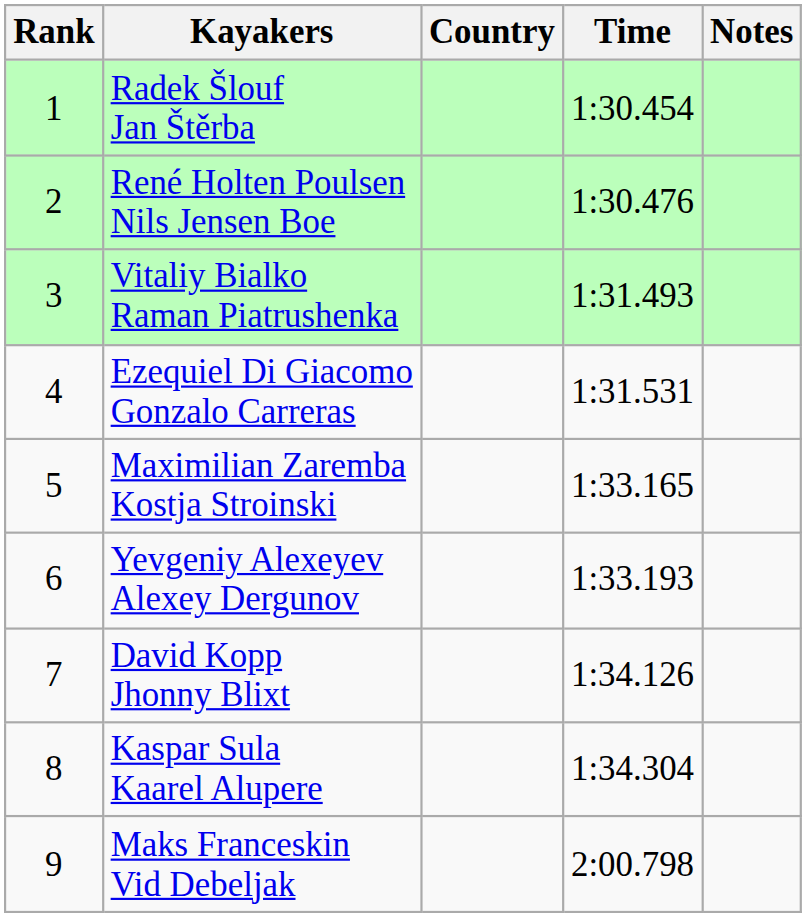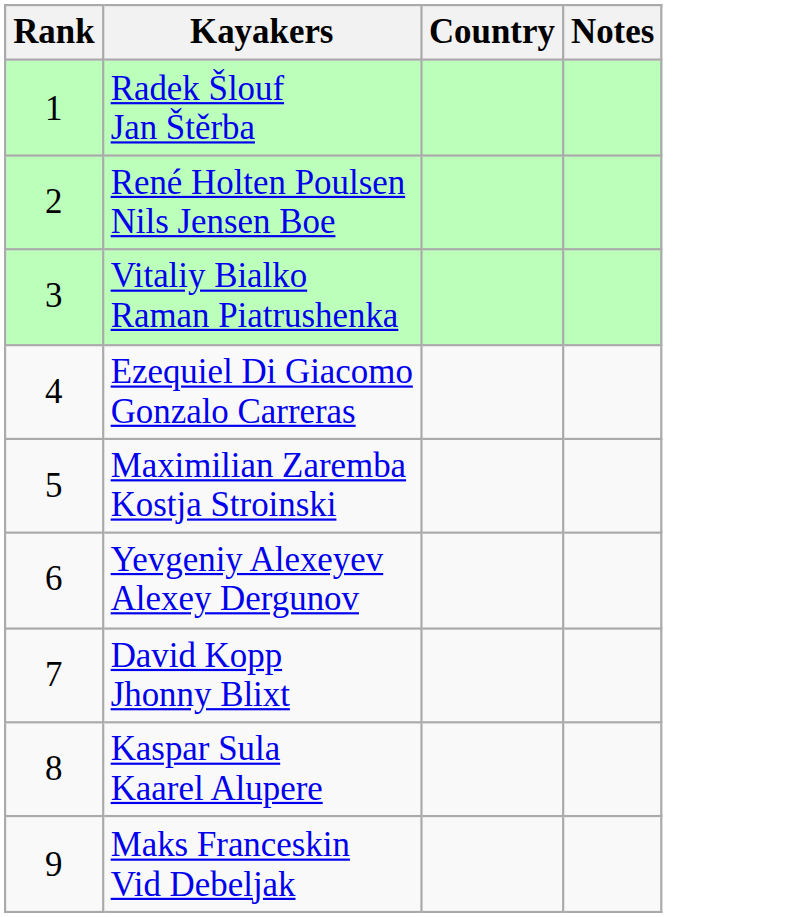 <table class="wikitable" style="text-align:center">
 <tr>
 <th>Rank</th>
 <th>Kayakers</th>
 <th>Country</th>
-<th>Time</th>
 <th>Notes</th>
 </tr>
 <tr bgcolor=bbffbb>
 <td>1</td>
 <td align="left"><a href='#'>Radek Šlouf</a><br><a href='#'>Jan Štěrba</a></td>
 <td align="left"></td>
-<td>1:30.454</td>
 <td></td>
 </tr>
 <tr bgcolor=bbffbb>
 <td>2</td>
 <td align="left"><a href='#'>René Holten Poulsen</a><br><a href='#'>Nils Jensen Boe</a></td>
 <td align="left"></td>
-<td>1:30.476</td>
 <td></td>
 </tr>
 <tr bgcolor=bbffbb>
 <td>3</td>
 <td align="left"><a href='#'>Vitaliy Bialko</a><br><a href='#'>Raman Piatrushenka</a></td>
 <td align="left"></td>
-<td>1:31.493</td>
 <td></td>
 </tr>
 <tr>
 <td>4</td>
 <td align="left"><a href='#'>Ezequiel Di Giacomo</a><br><a href='#'>Gonzalo Carreras</a></td>
 <td align="left"></td>
-<td>1:31.531</td>
 <td></td>
 </tr>
 <tr>
 <td>5</td>
 <td align="left"><a href='#'>Maximilian Zaremba</a><br><a href='#'>Kostja Stroinski</a></td>
 <td align="left"></td>
-<td>1:33.165</td>
 <td></td>
 </tr>
 <tr>
 <td>6</td>
 <td align="left"><a href='#'>Yevgeniy Alexeyev</a><br><a href='#'>Alexey Dergunov</a></td>
 <td align="left"></td>
-<td>1:33.193</td>
 <td></td>
 </tr>
 <tr>
 <td>7</td>
 <td align="left"><a href='#'>David Kopp</a><br><a href='#'>Jhonny Blixt</a></td>
 <td align="left"></td>
-<td>1:34.126</td>
 <td></td>
 </tr>
 <tr>
 <td>8</td>
 <td align="left"><a href='#'>Kaspar Sula</a><br><a href='#'>Kaarel Alupere</a></td>
 <td align="left"></td>
-<td>1:34.304</td>
 <td></td>
 </tr>
 <tr>
 <td>9</td>
 <td align="left"><a href='#'>Maks Franceskin</a><br><a href='#'>Vid Debeljak</a></td>
 <td align="left"></td>
-<td>2:00.798</td>
 <td></td>
 </tr>
 </table>
